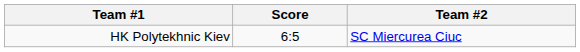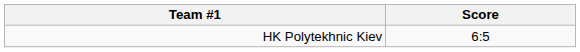 <table class="wikitable" style="text-align: center;">
 <tr>
 <th width=22%>Team #1</th>
 <th width=11%>Score</th>
-<th width=22%>Team #2</th>
 </tr>
 <tr>
 <td style="text-align: right;">HK Polytekhnic Kiev  </td>
 <td>6:5</td>
-<td style="text-align: left;"> <a href='#'>SC Miercurea Ciuc</a></td>
 </tr>
 </table>
